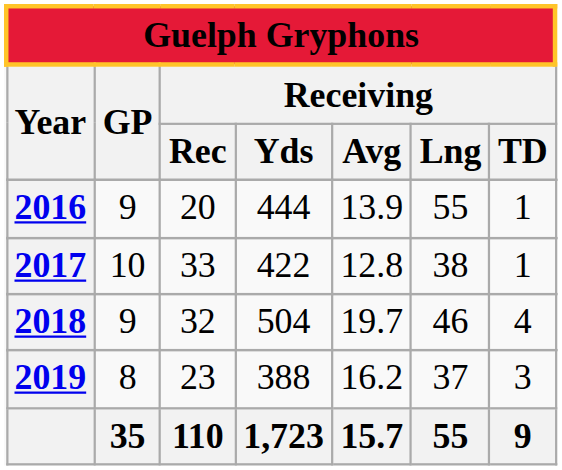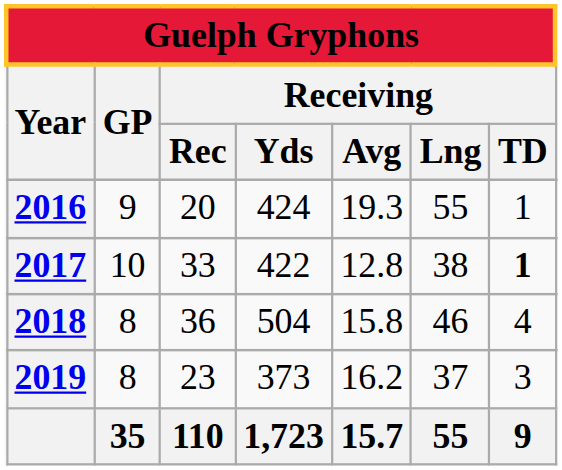 <table class="wikitable" style="text-align: center;">
 <tr>
 <th colspan="17" style="background: #E51937; border: 2px solid #FFC429; color: #000000;">Guelph Gryphons</th>
 </tr>
 <tr>
 <th rowspan="2">Year</th>
 <th rowspan="2">GP</th>
 <th colspan="5">Receiving</th>
 </tr>
 <tr>
 <th>Rec</th>
 <th>Yds</th>
 <th>Avg</th>
 <th>Lng</th>
 <th>TD</th>
 </tr>
 <tr>
 </tr>
 <tr align=center>
 <th><a href='#'>2016</a></th>
 <td>9</td>
 <td>20</td>
-<td>444</td>
-<td>13.9</td>
+<td>424</td>
+<td>19.3</td>
 <td>55</td>
 <td>1</td>
 </tr>
 <tr>
 </tr>
 <tr align=center>
 <th><a href='#'>2017</a></th>
 <td>10</td>
 <td>33</td>
 <td>422</td>
 <td>12.8</td>
 <td>38</td>
-<td>1</td>
+<td><strong>1</strong></td>
 </tr>
 <tr>
 </tr>
 <tr align=center>
 <th><a href='#'>2018</a></th>
-<td>9</td>
-<td>32</td>
+<td>8</td>
+<td>36</td>
 <td>504</td>
-<td>19.7</td>
+<td>15.8</td>
 <td>46</td>
 <td>4</td>
 </tr>
 <tr>
 </tr>
 <tr align=center>
 <th><a href='#'>2019</a></th>
 <td>8</td>
 <td>23</td>
-<td>388</td>
+<td>373</td>
 <td>16.2</td>
 <td>37</td>
 <td>3</td>
 </tr>
 <tr>
 <th colspan="1"></th>
 <th>35</th>
 <th>110</th>
 <th>1,723</th>
 <th>15.7</th>
 <th>55</th>
 <th>9</th>
 </tr>
 </table>
